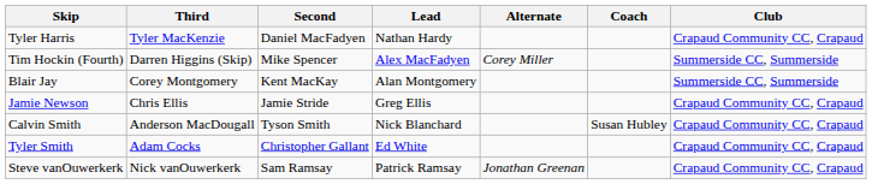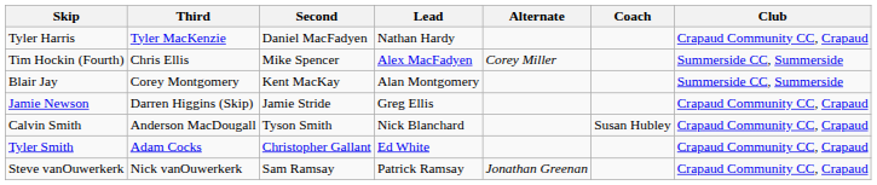 <table class="wikitable">
 <tr>
 <th scope="col">Skip</th>
 <th scope="col">Third</th>
 <th scope="col">Second</th>
 <th scope="col">Lead</th>
 <th scope="col">Alternate</th>
 <th scope="col">Coach</th>
 <th scope="col">Club</th>
 </tr>
 <tr>
 <td>Tyler Harris</td>
 <td><a href='#'>Tyler MacKenzie</a></td>
 <td>Daniel MacFadyen</td>
 <td>Nathan Hardy</td>
 <td></td>
 <td></td>
 <td><a href='#'>Crapaud Community CC</a>, <a href='#'>Crapaud</a></td>
 </tr>
 <tr>
 <td>Tim Hockin (Fourth)</td>
-<td>Darren Higgins (Skip)</td>
+<td>Chris Ellis</td>
 <td>Mike Spencer</td>
 <td><a href='#'>Alex MacFadyen</a></td>
 <td><em>Corey Miller</em></td>
 <td></td>
 <td><a href='#'>Summerside CC</a>, <a href='#'>Summerside</a></td>
 </tr>
 <tr>
 <td>Blair Jay</td>
 <td>Corey Montgomery</td>
 <td>Kent MacKay</td>
 <td>Alan Montgomery</td>
 <td></td>
 <td></td>
 <td><a href='#'>Summerside CC</a>, <a href='#'>Summerside</a></td>
 </tr>
 <tr>
 <td><a href='#'>Jamie Newson</a></td>
-<td>Chris Ellis</td>
+<td>Darren Higgins (Skip)</td>
 <td>Jamie Stride</td>
 <td>Greg Ellis</td>
 <td></td>
 <td></td>
 <td><a href='#'>Crapaud Community CC</a>, <a href='#'>Crapaud</a></td>
 </tr>
 <tr>
 <td>Calvin Smith</td>
 <td>Anderson MacDougall</td>
 <td>Tyson Smith</td>
 <td>Nick Blanchard</td>
 <td></td>
 <td>Susan Hubley</td>
 <td><a href='#'>Crapaud Community CC</a>, <a href='#'>Crapaud</a></td>
 </tr>
 <tr>
 <td><a href='#'>Tyler Smith</a></td>
 <td><a href='#'>Adam Cocks</a></td>
 <td><a href='#'>Christopher Gallant</a></td>
 <td><a href='#'>Ed White</a></td>
 <td></td>
 <td></td>
 <td><a href='#'>Crapaud Community CC</a>, <a href='#'>Crapaud</a></td>
 </tr>
 <tr>
 <td>Steve vanOuwerkerk</td>
 <td>Nick vanOuwerkerk</td>
 <td>Sam Ramsay</td>
 <td>Patrick Ramsay</td>
 <td><em>Jonathan Greenan</em></td>
 <td></td>
 <td><a href='#'>Crapaud Community CC</a>, <a href='#'>Crapaud</a></td>
 </tr>
 </table>
